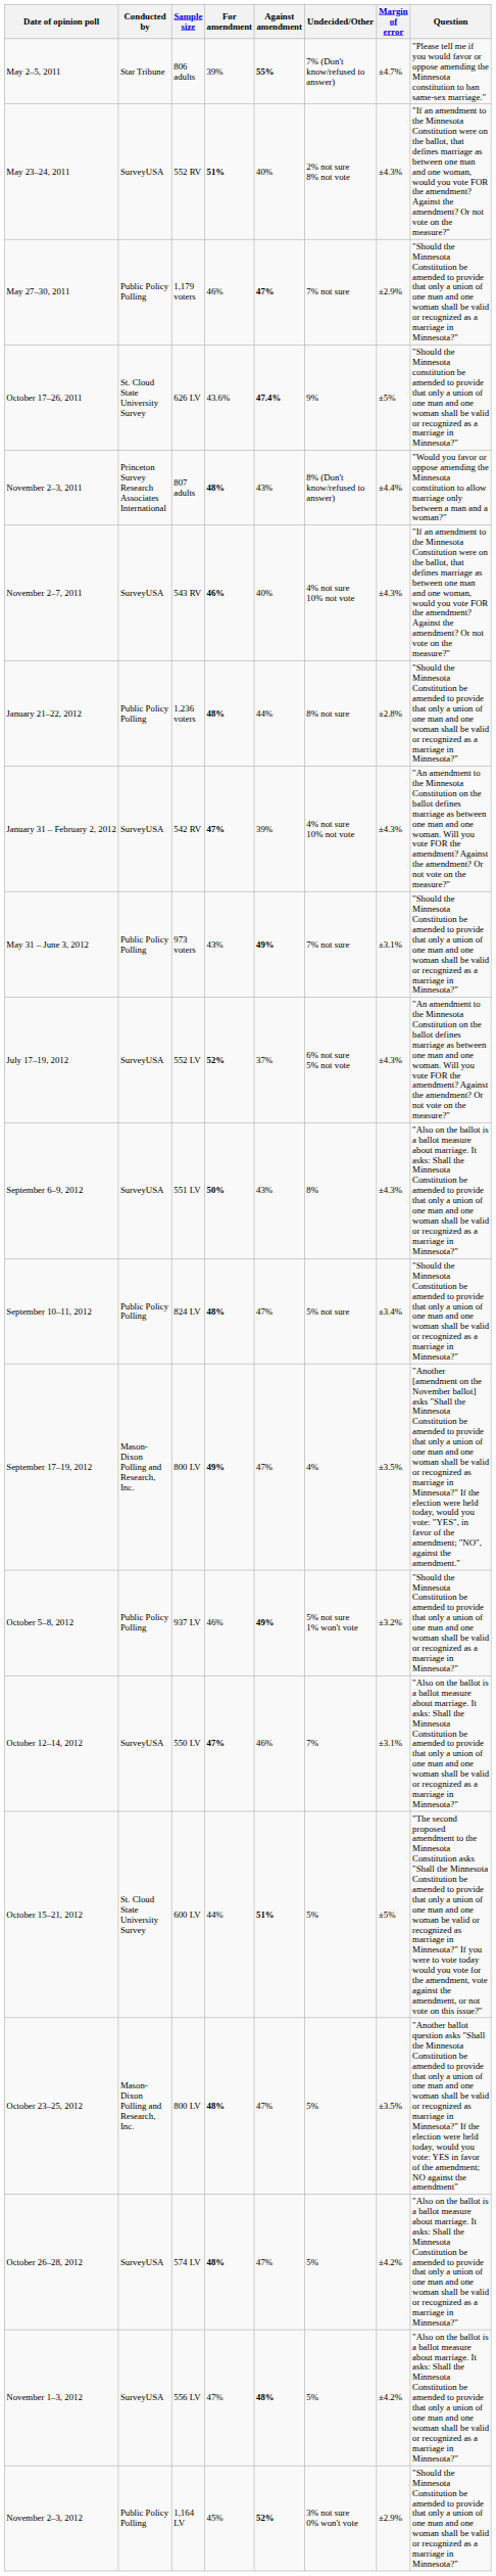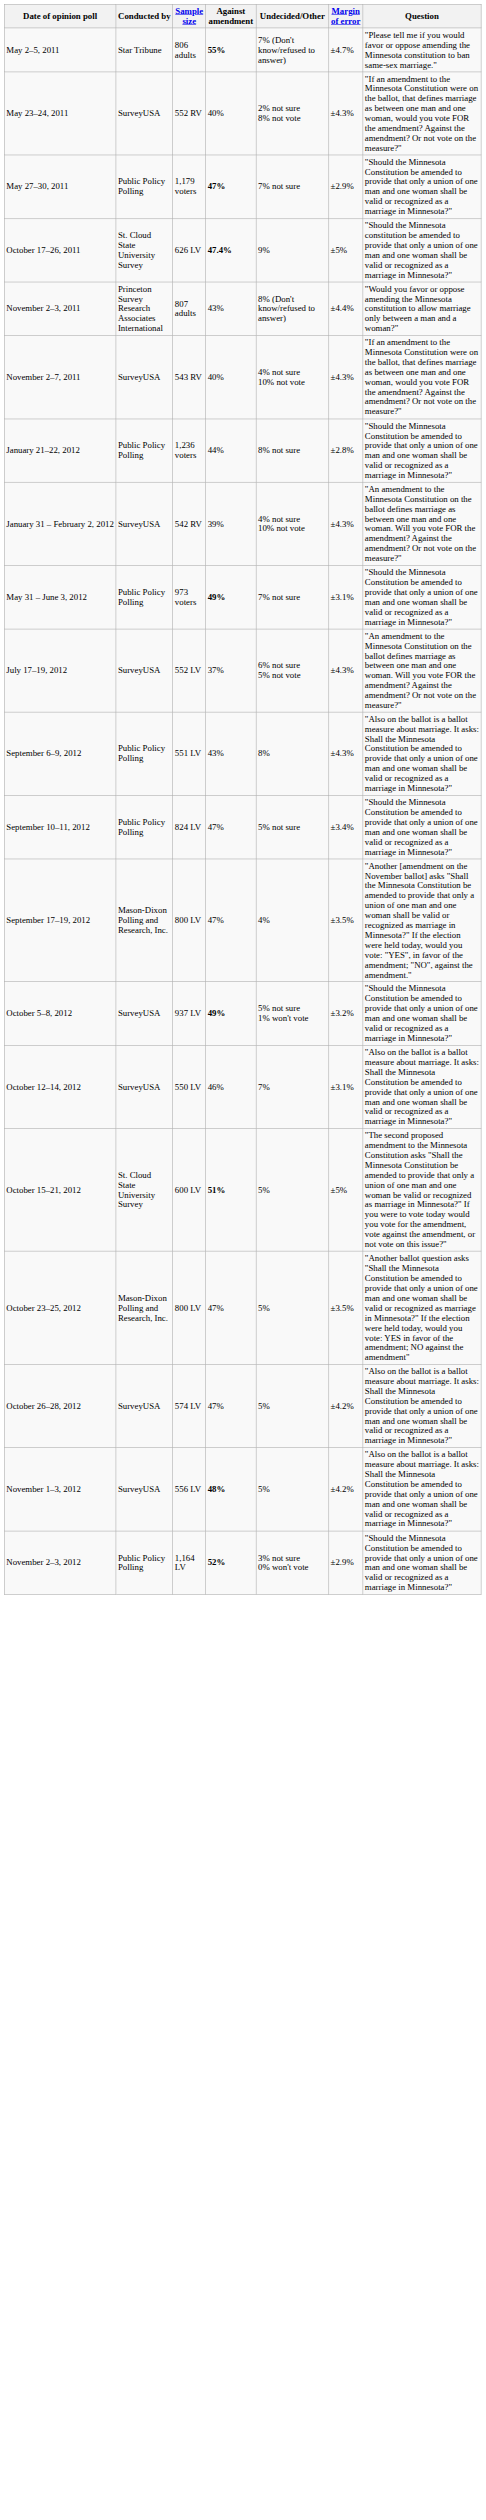 <table class="wikitable">
 <tr>
 <th>Date of opinion poll</th>
 <th>Conducted by</th>
 <th><a href='#'>Sample size</a></th>
-<th width=5%>For amendment</th>
 <th>Against amendment</th>
 <th>Undecided/Other</th>
 <th><a href='#'>Margin of error</a></th>
 <th>Question</th>
 </tr>
 <tr>
 <td nowrap>May 2–5, 2011</td>
 <td>Star Tribune</td>
 <td>806 adults</td>
-<td>39%</td>
 <td><strong>55%</strong></td>
 <td>7% (Don't know/refused to answer)</td>
 <td>±4.7%</td>
 <td>"Please tell me if you would favor or oppose amending the Minnesota constitution to ban same-sex marriage."</td>
 </tr>
 <tr>
 <td nowrap>May 23–24, 2011</td>
 <td>SurveyUSA</td>
 <td>552 RV</td>
-<td><strong>51%</strong></td>
 <td>40%</td>
 <td>2% not sure <br> 8% not vote</td>
 <td>±4.3%</td>
 <td>"If an amendment to the Minnesota Constitution were on the ballot, that defines marriage as between one man and one woman, would you vote FOR the amendment? Against the amendment? Or not vote on the measure?"</td>
 </tr>
 <tr>
 <td nowrap>May 27–30, 2011</td>
 <td>Public Policy Polling</td>
 <td>1,179 voters</td>
-<td>46%</td>
 <td><strong>47%</strong></td>
 <td>7% not sure</td>
 <td>±2.9%</td>
 <td>"Should the Minnesota Constitution be amended to provide that only a union of one man and one woman shall be valid or recognized as a marriage in Minnesota?"</td>
 </tr>
 <tr>
 <td nowrap>October 17–26, 2011</td>
 <td>St. Cloud State University Survey</td>
 <td>626 LV</td>
-<td>43.6%</td>
 <td><strong>47.4%</strong></td>
 <td>9%</td>
 <td>±5%</td>
 <td>"Should the Minnesota constitution be amended to provide that only a union of one man and one woman shall be valid or recognized as a marriage in Minnesota?"</td>
 </tr>
 <tr>
 <td nowrap>November 2–3, 2011</td>
 <td>Princeton Survey Research Associates International</td>
 <td>807 adults</td>
-<td><strong>48%</strong></td>
 <td>43%</td>
 <td>8% (Don't know/refused to answer)</td>
 <td>±4.4%</td>
 <td>"Would you favor or oppose amending the Minnesota constitution to allow marriage only between a man and a woman?"</td>
 </tr>
 <tr>
 <td nowrap>November 2–7, 2011</td>
 <td>SurveyUSA</td>
 <td>543 RV</td>
-<td><strong>46%</strong></td>
 <td>40%</td>
 <td>4% not sure <br> 10% not vote</td>
 <td>±4.3%</td>
 <td>"If an amendment to the Minnesota Constitution were on the ballot, that defines marriage as between one man and one woman, would you vote FOR the amendment? Against the amendment? Or not vote on the measure?"</td>
 </tr>
 <tr>
 <td nowrap>January 21–22, 2012</td>
 <td>Public Policy Polling</td>
 <td>1,236 voters</td>
-<td><strong>48%</strong></td>
 <td>44%</td>
 <td>8% not sure</td>
 <td>±2.8%</td>
 <td>"Should the Minnesota Constitution be amended to provide that only a union of one man and one woman shall be valid or recognized as a marriage in Minnesota?"</td>
 </tr>
 <tr>
 <td nowrap>January 31 – February 2, 2012</td>
 <td>SurveyUSA</td>
 <td>542 RV</td>
-<td><strong>47%</strong></td>
 <td>39%</td>
 <td>4% not sure <br> 10% not vote</td>
 <td>±4.3%</td>
 <td>"An amendment to the Minnesota Constitution on the ballot defines marriage as between one man and one woman. Will you vote FOR the amendment? Against the amendment? Or not vote on the measure?"</td>
 </tr>
 <tr>
 <td nowrap>May 31 – June 3, 2012</td>
 <td>Public Policy Polling</td>
 <td>973 voters</td>
-<td>43%</td>
 <td><strong>49%</strong></td>
 <td>7% not sure</td>
 <td>±3.1%</td>
 <td>"Should the Minnesota Constitution be amended to provide that only a union of one man and one woman shall be valid or recognized as a marriage in Minnesota?"</td>
 </tr>
 <tr>
 <td nowrap>July 17–19, 2012</td>
 <td>SurveyUSA</td>
 <td>552 LV</td>
-<td><strong>52%</strong></td>
 <td>37%</td>
 <td>6% not sure <br> 5% not vote</td>
 <td>±4.3%</td>
 <td>"An amendment to the Minnesota Constitution on the ballot defines marriage as between one man and one woman. Will you vote FOR the amendment? Against the amendment? Or not vote on the measure?"</td>
 </tr>
 <tr>
 <td nowrap>September 6–9, 2012</td>
-<td>SurveyUSA</td>
+<td>Public Policy Polling</td>
 <td>551 LV</td>
-<td><strong>50%</strong></td>
 <td>43%</td>
 <td>8%</td>
 <td>±4.3%</td>
 <td>"Also on the ballot is a ballot measure about marriage. It asks: Shall the Minnesota Constitution be amended to provide that only a union of one man and one woman shall be valid or recognized as a marriage in Minnesota?"</td>
 </tr>
 <tr>
 <td nowrap>September 10–11, 2012</td>
 <td>Public Policy Polling</td>
 <td>824 LV</td>
-<td><strong>48%</strong></td>
 <td>47%</td>
 <td>5% not sure</td>
 <td>±3.4%</td>
 <td>"Should the Minnesota Constitution be amended to provide that only a union of one man and one woman shall be valid or recognized as a marriage in Minnesota?"</td>
 </tr>
 <tr>
 <td nowrap>September 17–19, 2012</td>
 <td>Mason-Dixon Polling and Research, Inc.</td>
 <td>800 LV</td>
-<td><strong>49%</strong></td>
 <td>47%</td>
 <td>4%</td>
 <td>±3.5%</td>
 <td>"Another [amendment on the November ballot] asks "Shall the Minnesota Constitution be amended to provide that only a union of one man and one woman shall be valid or recognized as marriage in Minnesota?" If the election were held today, would you vote: "YES", in favor of the amendment; "NO", against the amendment."</td>
 </tr>
 <tr>
 <td nowrap>October 5–8, 2012</td>
-<td>Public Policy Polling</td>
+<td>SurveyUSA</td>
 <td>937 LV</td>
-<td>46%</td>
 <td><strong>49%</strong></td>
 <td>5% not sure <br> 1% won't vote</td>
 <td>±3.2%</td>
 <td>"Should the Minnesota Constitution be amended to provide that only a union of one man and one woman shall be valid or recognized as a marriage in Minnesota?"</td>
 </tr>
 <tr>
 <td nowrap>October 12–14, 2012</td>
 <td>SurveyUSA</td>
 <td>550 LV</td>
-<td><strong>47%</strong></td>
 <td>46%</td>
 <td>7%</td>
 <td>±3.1%</td>
 <td>"Also on the ballot is a ballot measure about marriage. It asks: Shall the Minnesota Constitution be amended to provide that only a union of one man and one woman shall be valid or recognized as a marriage in Minnesota?"</td>
 </tr>
 <tr>
 <td nowrap>October 15–21, 2012</td>
 <td>St. Cloud State University Survey</td>
 <td>600 LV</td>
-<td>44%</td>
 <td><strong>51%</strong></td>
 <td>5%</td>
 <td>±5%</td>
 <td>"The second proposed amendment to the Minnesota Constitution asks "Shall the Minnesota Constitution be amended to provide that only a union of one man and one woman be valid or recognized as marriage in Minnesota?" If you were to vote today would you vote for the amendment, vote against the amendment, or not vote on this issue?"</td>
 </tr>
 <tr>
 <td nowrap>October 23–25, 2012</td>
 <td>Mason-Dixon Polling and Research, Inc.</td>
 <td>800 LV</td>
-<td><strong>48%</strong></td>
 <td>47%</td>
 <td>5%</td>
 <td>±3.5%</td>
 <td>"Another ballot question asks "Shall the Minnesota Constitution be amended to provide that only a union of one man and one woman shall be valid or recognized as marriage in Minnesota?" If the election were held today, would you vote: YES in favor of the amendment; NO against the amendment"</td>
 </tr>
 <tr>
 <td nowrap>October 26–28, 2012</td>
 <td>SurveyUSA</td>
 <td>574 LV</td>
-<td><strong>48%</strong></td>
 <td>47%</td>
 <td>5%</td>
 <td>±4.2%</td>
 <td>"Also on the ballot is a ballot measure about marriage. It asks: Shall the Minnesota Constitution be amended to provide that only a union of one man and one woman shall be valid or recognized as a marriage in Minnesota?"</td>
 </tr>
 <tr>
 <td nowrap>November 1–3, 2012</td>
 <td>SurveyUSA</td>
 <td>556 LV</td>
-<td>47%</td>
 <td><strong>48%</strong></td>
 <td>5%</td>
 <td>±4.2%</td>
 <td>"Also on the ballot is a ballot measure about marriage. It asks: Shall the Minnesota Constitution be amended to provide that only a union of one man and one woman shall be valid or recognized as a marriage in Minnesota?"</td>
 </tr>
 <tr>
 <td nowrap>November 2–3, 2012</td>
 <td>Public Policy Polling</td>
 <td>1,164 LV</td>
-<td>45%</td>
 <td><strong>52%</strong></td>
 <td>3% not sure <br> 0% won't vote</td>
 <td>±2.9%</td>
 <td>"Should the Minnesota Constitution be amended to provide that only a union of one man and one woman shall be valid or recognized as a marriage in Minnesota?"</td>
 </tr>
 </table>
